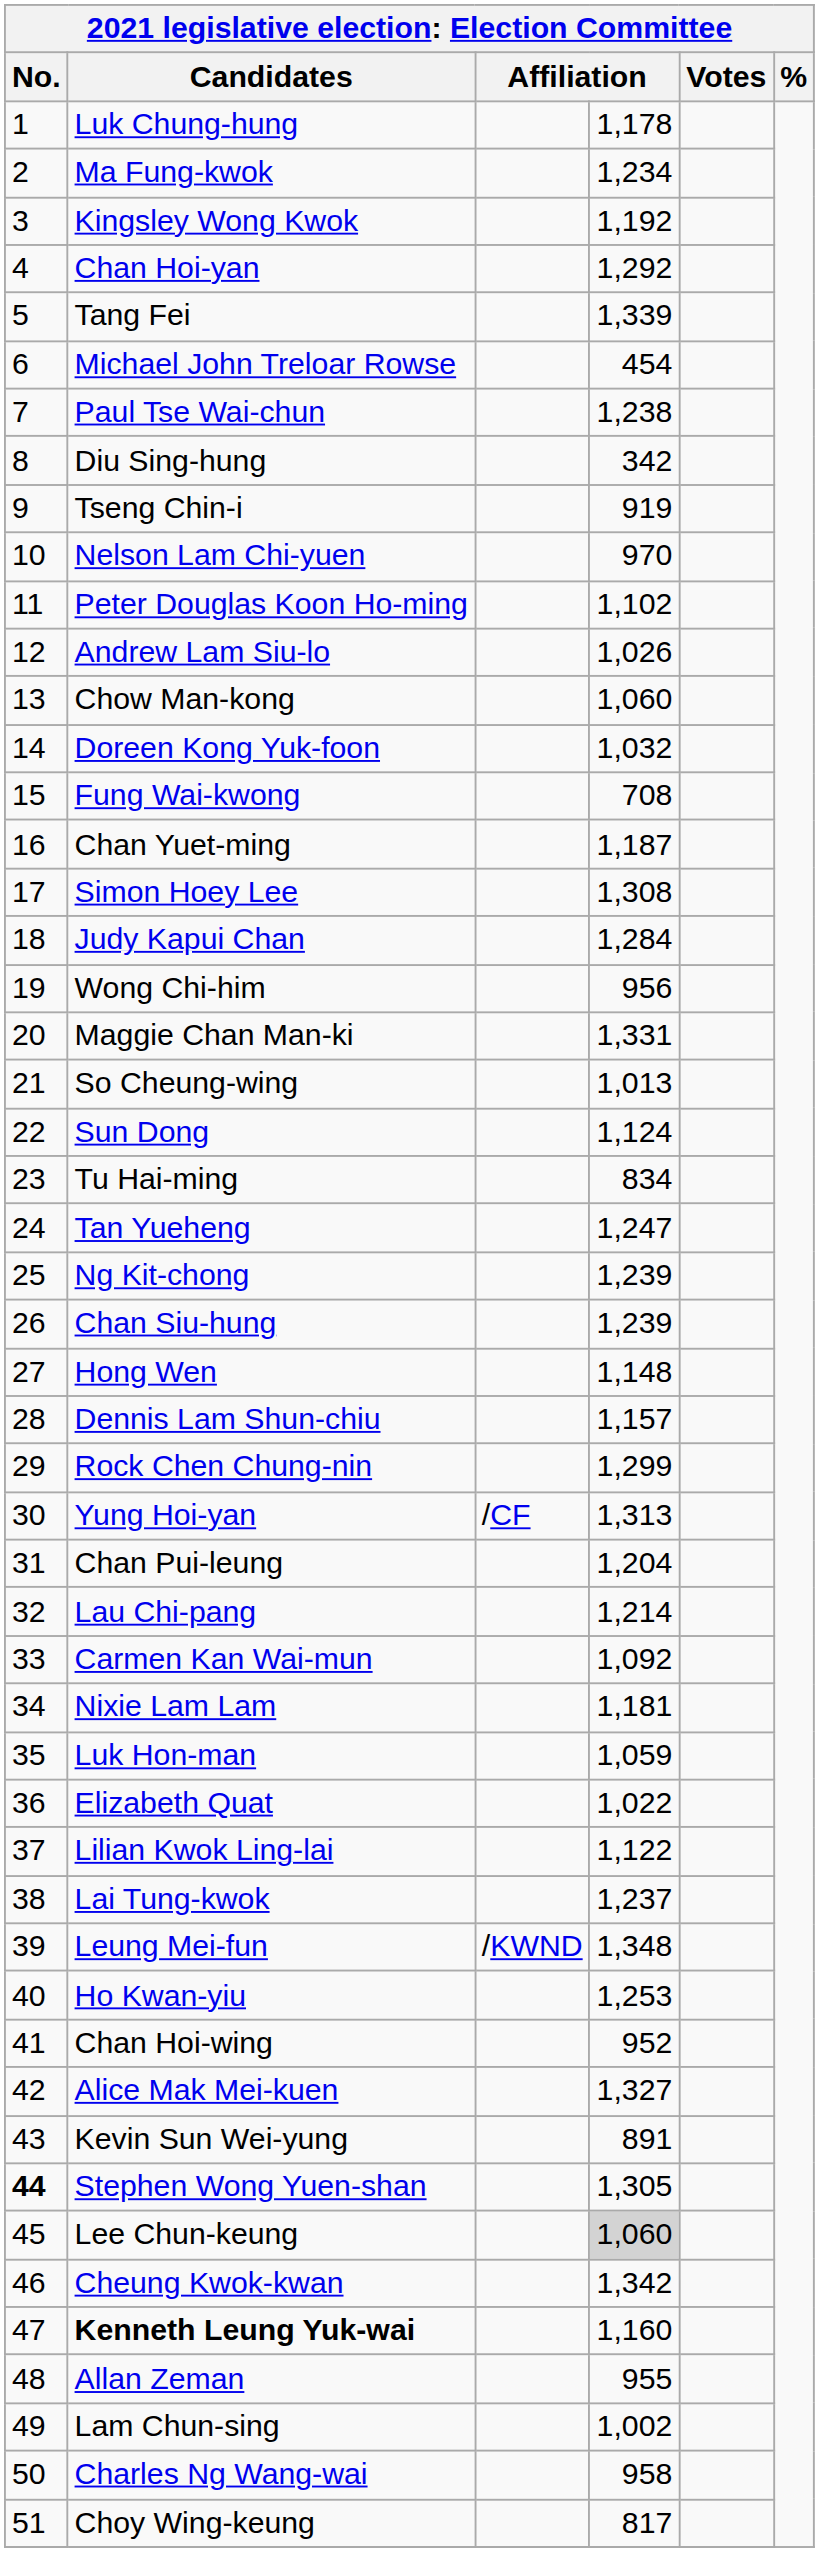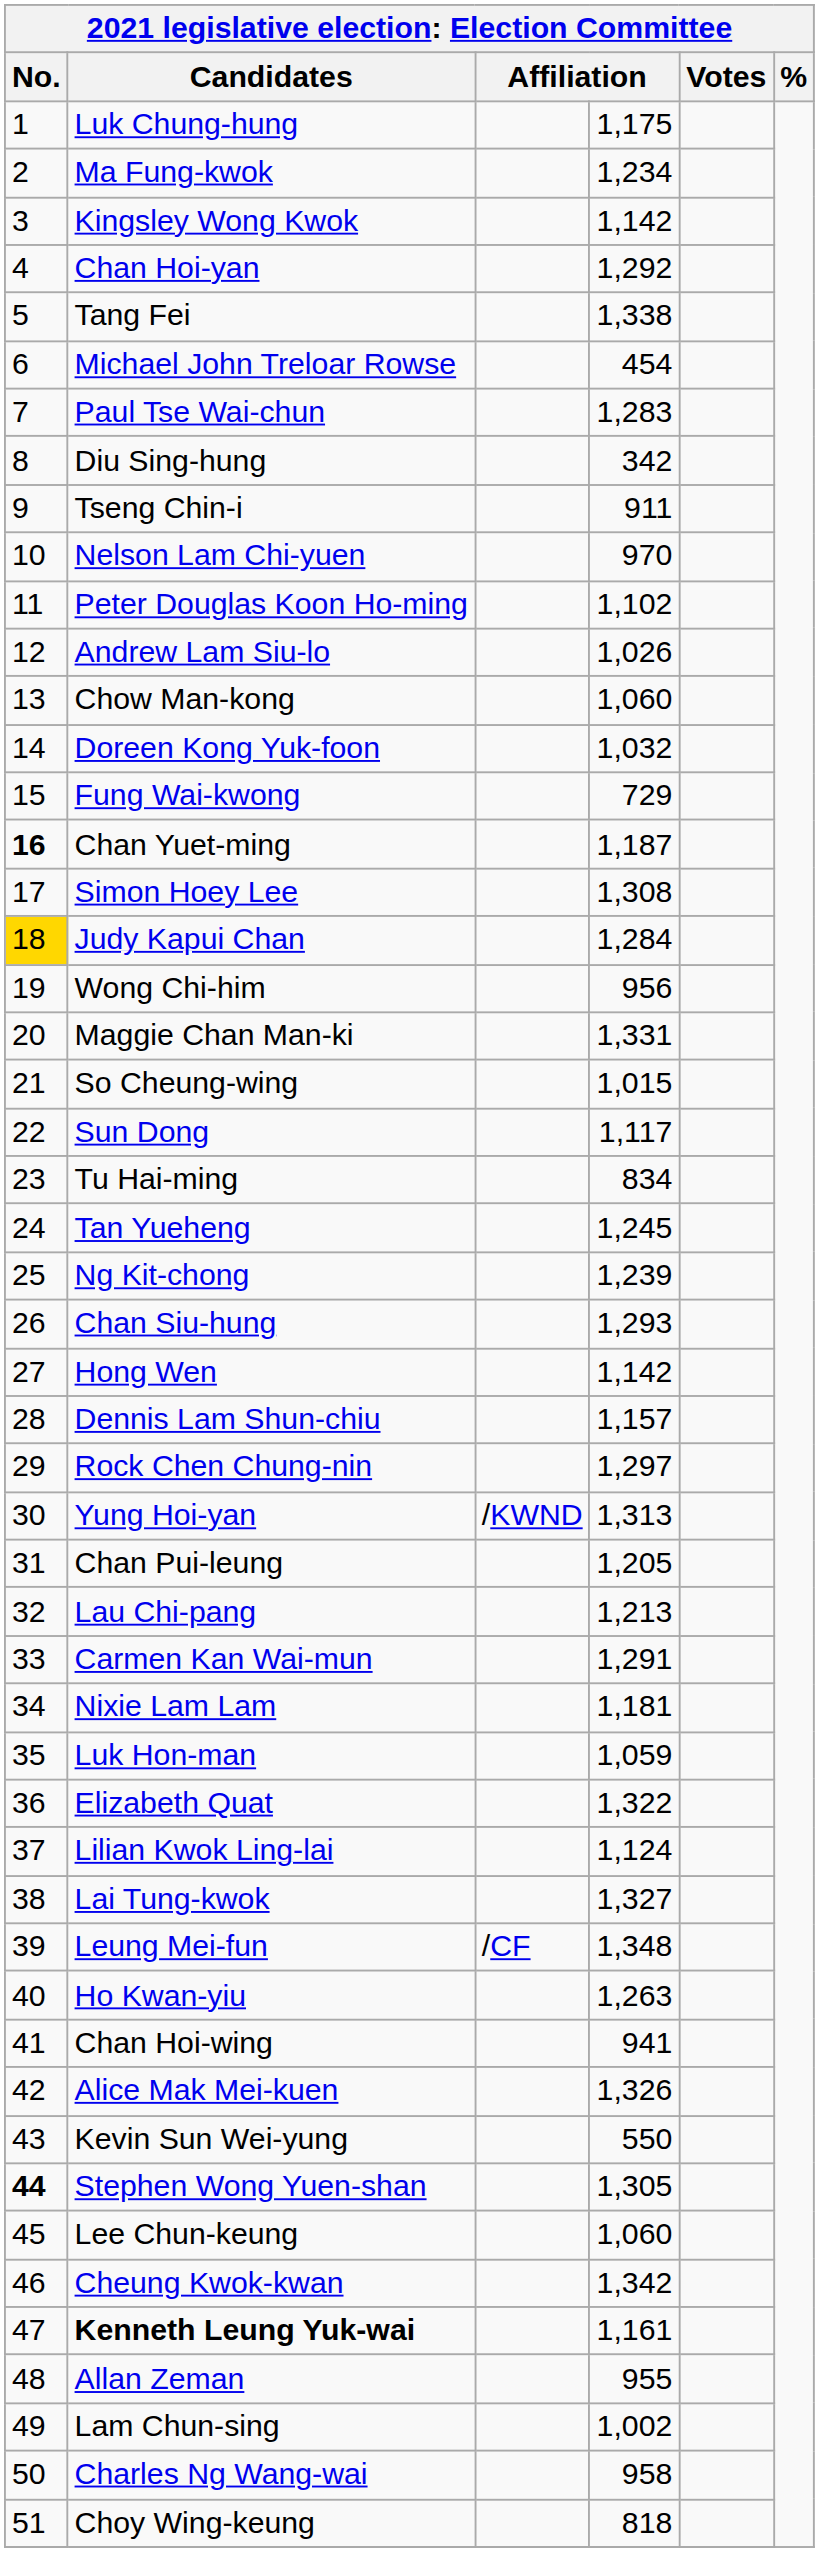 <table class="wikitable sortable">
 <tr>
 <td colspan="6" style="background-color:#f2f2f2;margin-bottom:-1px;border:1px solid #aaa;padding:.2em .4em;margin-left:auto;margin-right:auto;text-align:center"><strong><a href='#'>2021 legislative election</a>: <a href='#'>Election Committee</a></strong></td>
 </tr>
 <tr>
 <th>No.</th>
 <th colspan=1>Candidates</th>
 <th colspan=2>Affiliation</th>
 <th>Votes</th>
 <th>%</th>
 </tr>
 <tr>
 <td>1</td>
 <td><a href='#'>Luk Chung-hung</a></td>
 <td></td>
-<td align=right>1,178</td>
+<td align=right>1,175</td>
 <td align=right></td>
 </tr>
 <tr>
 <td>2</td>
 <td><a href='#'>Ma Fung-kwok</a></td>
 <td></td>
 <td align=right>1,234</td>
 <td align=right></td>
 </tr>
 <tr>
 <td>3</td>
 <td><a href='#'>Kingsley Wong Kwok</a></td>
 <td></td>
-<td align=right>1,192</td>
+<td align=right>1,142</td>
 <td align=right></td>
 </tr>
 <tr>
 <td>4</td>
 <td><a href='#'>Chan Hoi-yan</a></td>
 <td></td>
 <td align=right>1,292</td>
 <td align=right></td>
 </tr>
 <tr>
 <td>5</td>
 <td>Tang Fei</td>
 <td></td>
-<td align=right>1,339</td>
+<td align=right>1,338</td>
 <td align=right></td>
 </tr>
 <tr>
 <td>6</td>
 <td><a href='#'>Michael John Treloar Rowse</a></td>
 <td></td>
 <td align=right>454</td>
 <td align=right></td>
 </tr>
 <tr>
 <td>7</td>
 <td><a href='#'>Paul Tse Wai-chun</a></td>
 <td></td>
-<td align=right>1,238</td>
+<td align=right>1,283</td>
 <td align=right></td>
 </tr>
 <tr>
 <td>8</td>
 <td>Diu Sing-hung</td>
 <td></td>
 <td align=right>342</td>
 <td align=right></td>
 </tr>
 <tr>
 <td>9</td>
 <td>Tseng Chin-i</td>
 <td></td>
-<td align=right>919</td>
+<td align=right>911</td>
 <td align=right></td>
 </tr>
 <tr>
 <td>10</td>
 <td><a href='#'>Nelson Lam Chi-yuen</a></td>
 <td></td>
 <td align=right>970</td>
 <td align=right></td>
 </tr>
 <tr>
 <td>11</td>
 <td><a href='#'>Peter Douglas Koon Ho-ming</a></td>
 <td></td>
 <td align=right>1,102</td>
 <td align=right></td>
 </tr>
 <tr>
 <td>12</td>
 <td><a href='#'>Andrew Lam Siu-lo</a></td>
 <td></td>
 <td align=right>1,026</td>
 <td align=right></td>
 </tr>
 <tr>
 <td>13</td>
 <td>Chow Man-kong</td>
 <td></td>
 <td align=right>1,060</td>
 <td align=right></td>
 </tr>
 <tr>
 <td>14</td>
 <td><a href='#'>Doreen Kong Yuk-foon</a></td>
 <td></td>
 <td align=right>1,032</td>
 <td align=right></td>
 </tr>
 <tr>
 <td>15</td>
 <td><a href='#'>Fung Wai-kwong</a></td>
 <td></td>
-<td align="right">708</td>
+<td align="right">729</td>
 <td align="right"></td>
 </tr>
 <tr>
-<td>16</td>
+<td><strong>16</strong></td>
 <td>Chan Yuet-ming</td>
 <td></td>
 <td align=right>1,187</td>
 <td align=right></td>
 </tr>
 <tr>
 <td>17</td>
 <td><a href='#'>Simon Hoey Lee</a></td>
 <td></td>
 <td align=right>1,308</td>
 <td align=right></td>
 </tr>
 <tr>
-<td>18</td>
+<td style="background: gold;">18</td>
 <td><a href='#'>Judy Kapui Chan</a></td>
 <td></td>
 <td align="right">1,284</td>
 <td align="right"></td>
 </tr>
 <tr>
 <td>19</td>
 <td>Wong Chi-him</td>
 <td></td>
 <td align="right">956</td>
 <td align="right"></td>
 </tr>
 <tr>
 <td>20</td>
 <td>Maggie Chan Man-ki</td>
 <td></td>
 <td align="right">1,331</td>
 <td align="right"></td>
 </tr>
 <tr>
 <td>21</td>
 <td>So Cheung-wing</td>
 <td></td>
-<td align="right">1,013</td>
+<td align="right">1,015</td>
 <td align="right"></td>
 </tr>
 <tr>
 <td>22</td>
 <td><a href='#'>Sun Dong</a></td>
 <td></td>
-<td align="right">1,124</td>
+<td align="right">1,117</td>
 <td align="right"></td>
 </tr>
 <tr>
 <td>23</td>
 <td>Tu Hai-ming</td>
 <td></td>
 <td align="right">834</td>
 <td align="right"></td>
 </tr>
 <tr>
 <td>24</td>
 <td><a href='#'>Tan Yueheng</a></td>
 <td></td>
-<td align="right">1,247</td>
+<td align="right">1,245</td>
 <td align="right"></td>
 </tr>
 <tr>
 <td>25</td>
 <td><a href='#'>Ng Kit-chong</a></td>
 <td></td>
 <td align="right">1,239</td>
 <td align="right"></td>
 </tr>
 <tr>
 <td>26</td>
 <td><a href='#'>Chan Siu-hung</a></td>
 <td></td>
-<td align=right>1,239</td>
+<td align=right>1,293</td>
 <td align=right></td>
 </tr>
 <tr>
 <td>27</td>
 <td><a href='#'>Hong Wen</a></td>
 <td></td>
-<td align="right">1,148</td>
+<td align="right">1,142</td>
 <td align="right"></td>
 </tr>
 <tr>
 <td>28</td>
 <td><a href='#'>Dennis Lam Shun-chiu</a></td>
 <td></td>
 <td align=right>1,157</td>
 <td align=right></td>
 </tr>
 <tr>
 <td>29</td>
 <td><a href='#'>Rock Chen Chung-nin</a></td>
 <td></td>
-<td align=right>1,299</td>
+<td align=right>1,297</td>
 <td align=right></td>
 </tr>
 <tr>
 <td>30</td>
 <td><a href='#'>Yung Hoi-yan</a></td>
-<td>/<a href='#'>CF</a></td>
+<td>/<a href='#'>KWND</a></td>
 <td align="right">1,313</td>
 <td align="right"></td>
 </tr>
 <tr>
 <td>31</td>
 <td>Chan Pui-leung</td>
 <td></td>
-<td align="right">1,204</td>
+<td align="right">1,205</td>
 <td align="right"></td>
 </tr>
 <tr>
 <td>32</td>
 <td><a href='#'>Lau Chi-pang</a></td>
 <td></td>
-<td align="right">1,214</td>
+<td align="right">1,213</td>
 <td align="right"></td>
 </tr>
 <tr>
 <td>33</td>
 <td><a href='#'>Carmen Kan Wai-mun</a></td>
 <td></td>
-<td align="right">1,092</td>
+<td align="right">1,291</td>
 <td align="right"></td>
 </tr>
 <tr>
 <td>34</td>
 <td><a href='#'>Nixie Lam Lam</a></td>
 <td></td>
 <td align="right">1,181</td>
 <td align="right"></td>
 </tr>
 <tr>
 <td>35</td>
 <td><a href='#'>Luk Hon-man</a></td>
 <td></td>
 <td align="right">1,059</td>
 <td align="right"></td>
 </tr>
 <tr>
 <td>36</td>
 <td><a href='#'>Elizabeth Quat</a></td>
 <td></td>
-<td align="right">1,022</td>
+<td align="right">1,322</td>
 <td align="right"></td>
 </tr>
 <tr>
 <td>37</td>
 <td><a href='#'>Lilian Kwok Ling-lai</a></td>
 <td></td>
-<td align="right">1,122</td>
+<td align="right">1,124</td>
 <td align="right"></td>
 </tr>
 <tr>
 <td>38</td>
 <td><a href='#'>Lai Tung-kwok</a></td>
 <td></td>
-<td align="right">1,237</td>
+<td align="right">1,327</td>
 <td align="right"></td>
 </tr>
 <tr>
 <td>39</td>
 <td><a href='#'>Leung Mei-fun</a></td>
-<td>/<a href='#'>KWND</a></td>
+<td>/<a href='#'>CF</a></td>
 <td align="right">1,348</td>
 <td align="right"></td>
 </tr>
 <tr>
 <td>40</td>
 <td><a href='#'>Ho Kwan-yiu</a></td>
 <td></td>
-<td align="right">1,253</td>
+<td align="right">1,263</td>
 <td align="right"></td>
 </tr>
 <tr>
 <td>41</td>
 <td>Chan Hoi-wing</td>
 <td></td>
-<td align="right">952</td>
+<td align="right">941</td>
 <td align="right"></td>
 </tr>
 <tr>
 <td>42</td>
 <td><a href='#'>Alice Mak Mei-kuen</a></td>
 <td></td>
-<td align="right">1,327</td>
+<td align="right">1,326</td>
 <td align="right"></td>
 </tr>
 <tr>
 <td>43</td>
 <td>Kevin Sun Wei-yung</td>
 <td></td>
-<td align="right">891</td>
+<td align="right">550</td>
 <td align="right"></td>
 </tr>
 <tr>
 <td><strong>44</strong></td>
 <td><a href='#'>Stephen Wong Yuen-shan</a></td>
 <td></td>
 <td align="right">1,305</td>
 <td align="right"></td>
 </tr>
 <tr>
 <td>45</td>
 <td>Lee Chun-keung</td>
 <td></td>
-<td align="right" style="background: lightgrey;">1,060</td>
+<td align="right">1,060</td>
 <td align="right"></td>
 </tr>
 <tr>
 <td>46</td>
 <td><a href='#'>Cheung Kwok-kwan</a></td>
 <td></td>
 <td align="right">1,342</td>
 <td align="right"></td>
 </tr>
 <tr>
 <td>47</td>
 <td><strong>Kenneth Leung Yuk-wai</strong></td>
 <td></td>
-<td align="right">1,160</td>
+<td align="right">1,161</td>
 <td align="right"></td>
 </tr>
 <tr>
 <td>48</td>
 <td><a href='#'>Allan Zeman</a></td>
 <td></td>
 <td align="right">955</td>
 <td align="right"></td>
 </tr>
 <tr>
 <td>49</td>
 <td>Lam Chun-sing</td>
 <td></td>
 <td align="right">1,002</td>
 <td align="right"></td>
 </tr>
 <tr>
 <td>50</td>
 <td><a href='#'>Charles Ng Wang-wai</a></td>
 <td></td>
 <td align=right>958</td>
 <td align=right></td>
 </tr>
 <tr>
 <td>51</td>
 <td>Choy Wing-keung</td>
 <td></td>
-<td align="right">817</td>
+<td align="right">818</td>
 <td align="right"></td>
 </tr>
 <tr>
 </tr>
 </table>
